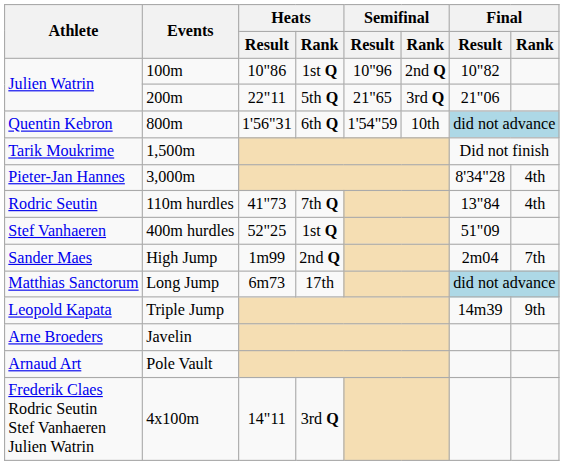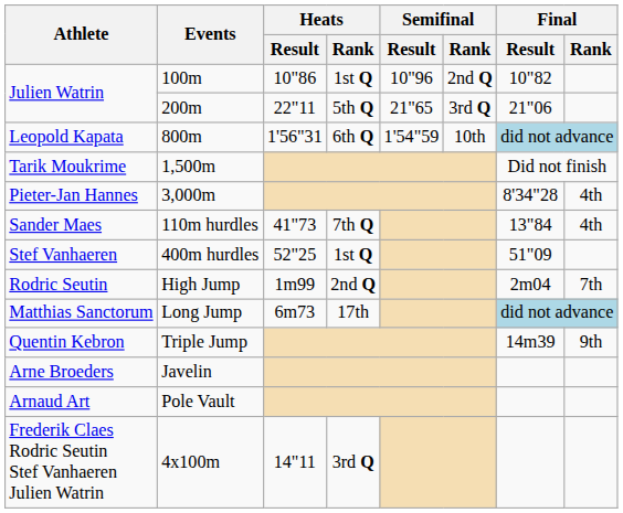 <table class=wikitable style="font-size:90%">
 <tr>
 <th rowspan="2">Athlete</th>
 <th rowspan="2">Events</th>
 <th colspan="2">Heats</th>
 <th colspan="2">Semifinal</th>
 <th colspan="2">Final</th>
 </tr>
 <tr>
 <th>Result</th>
 <th>Rank</th>
 <th>Result</th>
 <th>Rank</th>
 <th>Result</th>
 <th>Rank</th>
 </tr>
 <tr>
 <td rowspan="2"><a href='#'>Julien Watrin</a></td>
 <td>100m</td>
 <td align=center>10"86</td>
 <td align=center>1st <strong>Q</strong></td>
 <td align=center>10"96</td>
 <td align=center>2nd <strong>Q</strong></td>
 <td align=center>10"82</td>
 <td align=center></td>
 </tr>
 <tr>
 <td>200m</td>
 <td align=center>22"11</td>
 <td align=center>5th <strong>Q</strong></td>
 <td align=center>21"65</td>
 <td align=center>3rd <strong>Q</strong></td>
 <td align=center>21"06</td>
 <td align=center></td>
 </tr>
 <tr>
-<td><a href='#'>Quentin Kebron</a></td>
+<td><a href='#'>Leopold Kapata</a></td>
 <td>800m</td>
 <td align=center>1'56"31</td>
 <td align=center>6th <strong>Q</strong></td>
 <td align=center>1'54"59</td>
 <td align=center>10th</td>
 <td colspan="2" bgcolor="lightblue" align="center">did not advance</td>
 </tr>
 <tr>
 <td><a href='#'>Tarik Moukrime</a></td>
 <td>1,500m</td>
 <td colspan="4" bgcolor="wheat"></td>
 <td colspan="2" align=center>Did not finish</td>
 </tr>
 <tr>
 <td><a href='#'>Pieter-Jan Hannes</a></td>
 <td>3,000m</td>
 <td colspan="4" bgcolor="wheat"></td>
 <td align=center>8'34"28</td>
 <td align=center>4th</td>
 </tr>
 <tr>
-<td><a href='#'>Rodric Seutin</a></td>
+<td><a href='#'>Sander Maes</a></td>
 <td>110m hurdles</td>
 <td align=center>41"73</td>
 <td align=center>7th <strong>Q</strong></td>
 <td colspan="2" bgcolor="wheat"></td>
 <td align=center>13"84</td>
 <td align=center>4th</td>
 </tr>
 <tr>
 <td><a href='#'>Stef Vanhaeren</a></td>
 <td>400m hurdles</td>
 <td align=center>52"25</td>
 <td align=center>1st <strong>Q</strong></td>
 <td colspan="2" bgcolor="wheat"></td>
 <td align=center>51"09</td>
 <td align=center></td>
 </tr>
 <tr>
-<td><a href='#'>Sander Maes</a></td>
+<td><a href='#'>Rodric Seutin</a></td>
 <td>High Jump</td>
 <td align=center>1m99</td>
 <td align=center>2nd <strong>Q</strong></td>
 <td colspan="2" bgcolor="wheat"></td>
 <td align=center>2m04</td>
 <td align=center>7th</td>
 </tr>
 <tr>
 <td><a href='#'>Matthias Sanctorum</a></td>
 <td>Long Jump</td>
 <td align=center>6m73</td>
 <td align=center>17th</td>
 <td colspan="2" bgcolor="wheat"></td>
 <td colspan="2" bgcolor="lightblue" align="center">did not advance</td>
 </tr>
 <tr>
-<td><a href='#'>Leopold Kapata</a></td>
+<td><a href='#'>Quentin Kebron</a></td>
 <td>Triple Jump</td>
 <td colspan="4" bgcolor="wheat"></td>
 <td align=center>14m39</td>
 <td align=center>9th</td>
 </tr>
 <tr>
 <td><a href='#'>Arne Broeders</a></td>
 <td>Javelin</td>
 <td colspan="4" bgcolor="wheat"></td>
 <td align=center></td>
 <td align=center></td>
 </tr>
 <tr>
 <td><a href='#'>Arnaud Art</a></td>
 <td>Pole Vault</td>
 <td colspan="4" bgcolor="wheat"></td>
 <td align=center></td>
 <td align=center></td>
 </tr>
 <tr>
 <td><a href='#'>Frederik Claes</a><br>Rodric Seutin<br>Stef Vanhaeren<br>Julien Watrin</td>
 <td>4x100m</td>
 <td align=center>14"11</td>
 <td align=center>3rd <strong>Q</strong></td>
 <td colspan="2" bgcolor="wheat"></td>
 <td align=center></td>
 <td align=center></td>
 </tr>
 </table>
